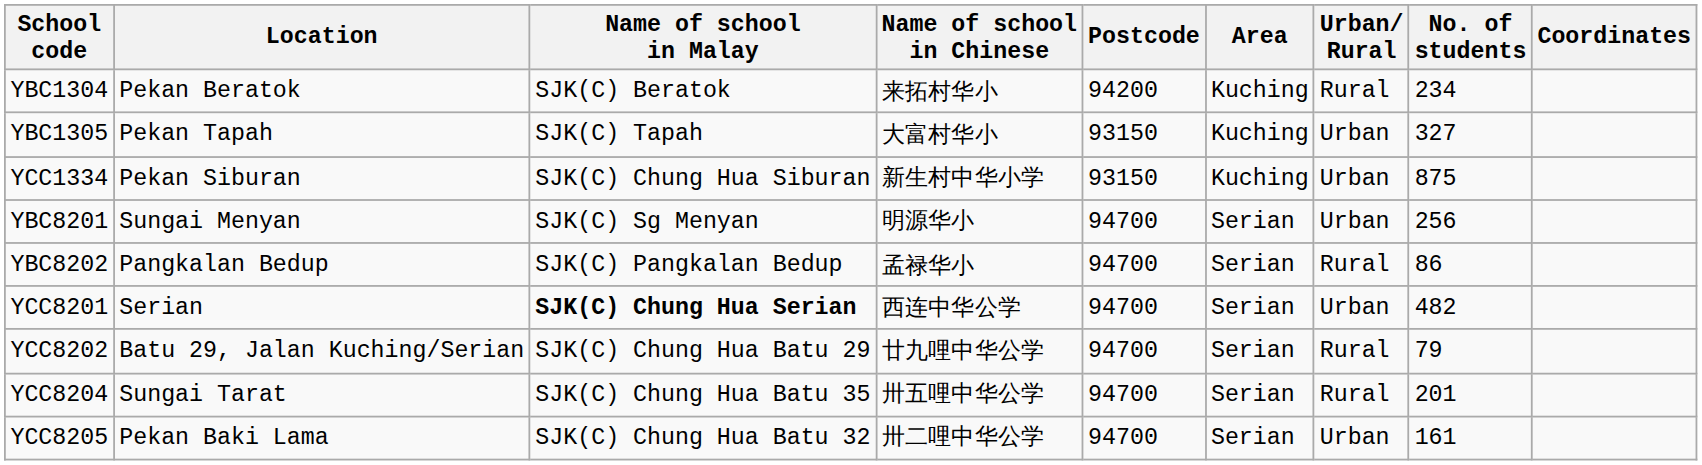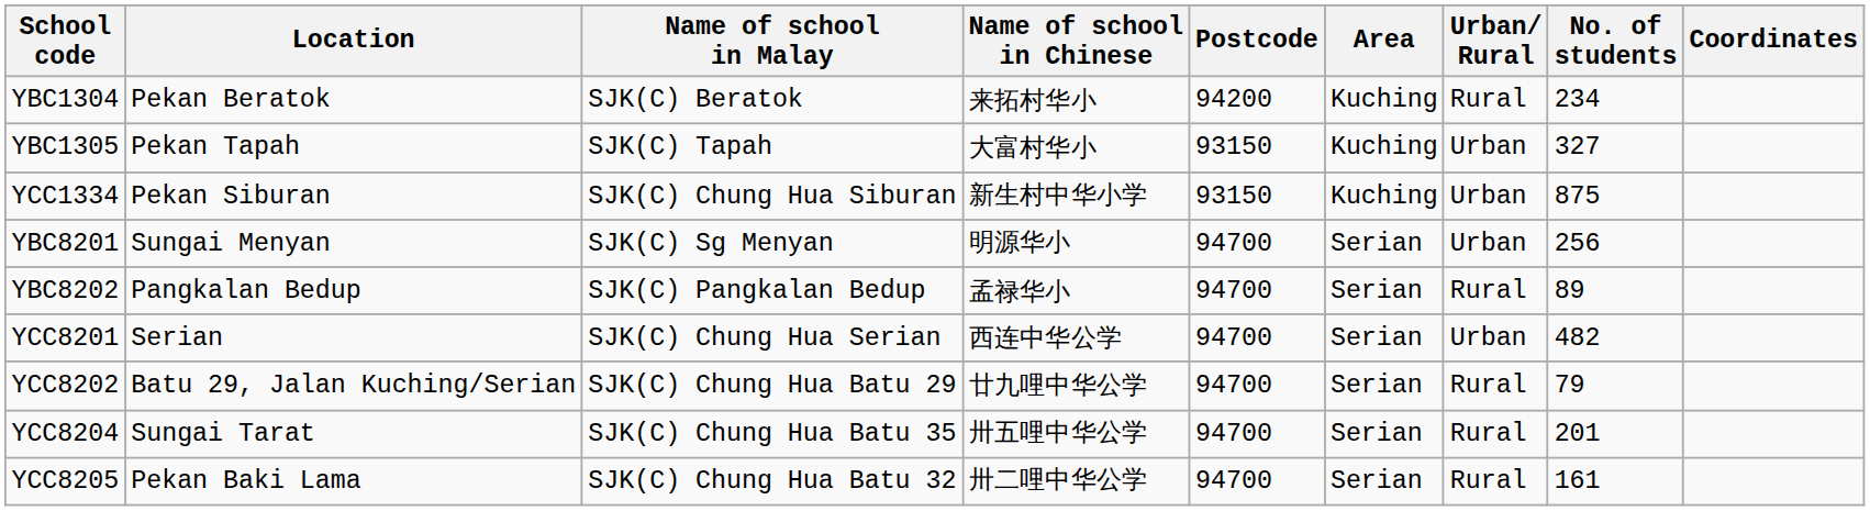 <table class="wikitable sortable">
 <tr>
 <th>School<br>code</th>
 <th>Location</th>
 <th>Name of school<br>in Malay</th>
 <th>Name of school<br>in Chinese</th>
 <th>Postcode</th>
 <th>Area</th>
 <th>Urban/<br>Rural</th>
 <th>No. of<br>students</th>
 <th>Coordinates</th>
 </tr>
 <tr>
 <td>YBC1304</td>
 <td>Pekan Beratok</td>
 <td>SJK(C) Beratok</td>
 <td>来拓村华小</td>
 <td>94200</td>
 <td>Kuching</td>
 <td>Rural</td>
 <td>234</td>
 <td></td>
 </tr>
 <tr>
 <td>YBC1305</td>
 <td>Pekan Tapah</td>
 <td>SJK(C) Tapah</td>
 <td>大富村华小</td>
 <td>93150</td>
 <td>Kuching</td>
 <td>Urban</td>
 <td>327</td>
 <td></td>
 </tr>
 <tr>
 <td>YCC1334</td>
 <td>Pekan Siburan</td>
 <td>SJK(C) Chung Hua Siburan</td>
 <td>新生村中华小学</td>
 <td>93150</td>
 <td>Kuching</td>
 <td>Urban</td>
 <td>875</td>
 <td></td>
 </tr>
 <tr>
 <td>YBC8201</td>
 <td>Sungai Menyan</td>
 <td>SJK(C) Sg Menyan</td>
 <td>明源华小</td>
 <td>94700</td>
 <td>Serian</td>
 <td>Urban</td>
 <td>256</td>
 <td></td>
 </tr>
 <tr>
 <td>YBC8202</td>
 <td>Pangkalan Bedup</td>
 <td>SJK(C) Pangkalan Bedup</td>
 <td>孟禄华小</td>
 <td>94700</td>
 <td>Serian</td>
 <td>Rural</td>
-<td>86</td>
+<td>89</td>
 <td></td>
 </tr>
 <tr>
 <td>YCC8201</td>
 <td>Serian</td>
-<td><strong>SJK(C) Chung Hua Serian</strong></td>
+<td>SJK(C) Chung Hua Serian</td>
 <td>西连中华公学</td>
 <td>94700</td>
 <td>Serian</td>
 <td>Urban</td>
 <td>482</td>
 <td></td>
 </tr>
 <tr>
 <td>YCC8202</td>
 <td>Batu 29, Jalan Kuching/Serian</td>
 <td>SJK(C) Chung Hua Batu 29</td>
 <td>廿九哩中华公学</td>
 <td>94700</td>
 <td>Serian</td>
 <td>Rural</td>
 <td>79</td>
 <td></td>
 </tr>
 <tr>
 <td>YCC8204</td>
 <td>Sungai Tarat</td>
 <td>SJK(C) Chung Hua Batu 35</td>
 <td>卅五哩中华公学</td>
 <td>94700</td>
 <td>Serian</td>
 <td>Rural</td>
 <td>201</td>
 <td></td>
 </tr>
 <tr>
 <td>YCC8205</td>
 <td>Pekan Baki Lama</td>
 <td>SJK(C) Chung Hua Batu 32</td>
 <td>卅二哩中华公学</td>
 <td>94700</td>
 <td>Serian</td>
-<td>Urban</td>
+<td>Rural</td>
 <td>161</td>
 <td></td>
 </tr>
 </table>
